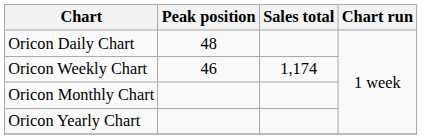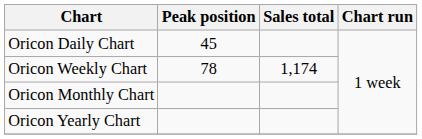 <table class="wikitable">
 <tr>
 <th>Chart</th>
 <th>Peak position</th>
 <th>Sales total</th>
 <th>Chart run</th>
 </tr>
 <tr>
 <td>Oricon Daily Chart</td>
-<td align="center">48</td>
+<td align="center">45</td>
 <td></td>
 <td rowspan="4" align="center">1 week</td>
 </tr>
 <tr>
 <td>Oricon Weekly Chart</td>
-<td align="center">46</td>
+<td align="center">78</td>
 <td align="center">1,174</td>
 </tr>
 <tr>
 <td>Oricon Monthly Chart</td>
 <td align="center"></td>
 <td align="center"></td>
 </tr>
 <tr>
 <td>Oricon Yearly Chart</td>
 <td align="center"></td>
 <td align="center"></td>
 </tr>
 <tr>
 </tr>
 </table>
